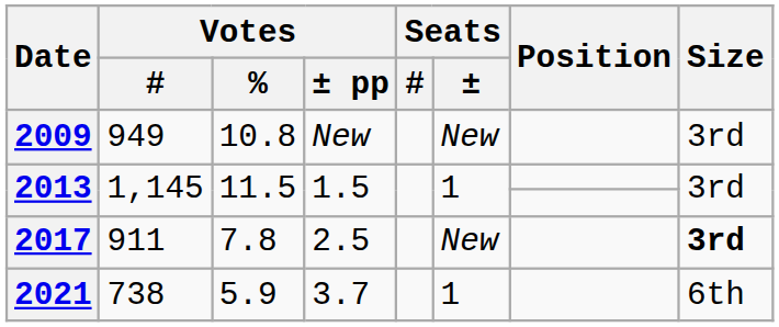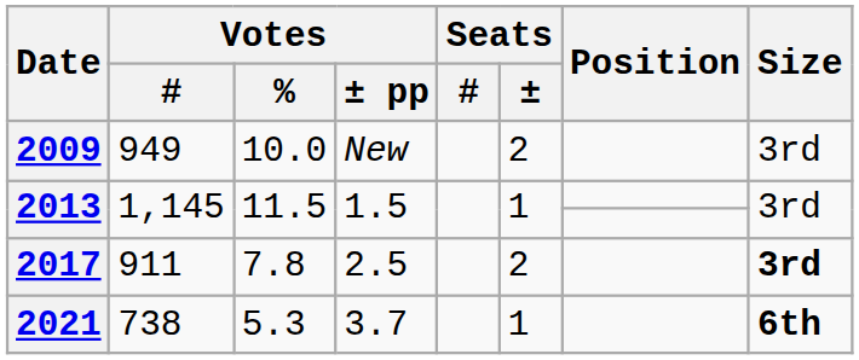 <table class=wikitable style="float:left; margin:0 15px;">
 <tr>
 <th rowspan="2">Date</th>
 <th colspan="3">Votes</th>
 <th colspan="2">Seats</th>
 <th rowspan="2">Position</th>
 <th rowspan="2">Size</th>
 </tr>
 <tr>
 <th>#</th>
 <th>%</th>
 <th>± pp</th>
 <th>#</th>
 <th>±</th>
 </tr>
 <tr>
 <th><a href='#'>2009</a></th>
 <td>949</td>
-<td>10.8</td>
+<td>10.0</td>
 <td><em>New</em></td>
 <td></td>
-<td><em>New</em></td>
+<td> 2</td>
 <td></td>
 <td>3rd</td>
 </tr>
 <tr>
 <th rowspan="2"><a href='#'>2013</a></th>
 <td rowspan="2">1,145</td>
 <td rowspan="2">11.5</td>
 <td rowspan="2"> 1.5</td>
 <td rowspan="2"></td>
 <td rowspan="2"> 1</td>
 <td></td>
 <td rowspan="2"> 3rd</td>
 </tr>
 <tr>
 <td></td>
 </tr>
 <tr>
 <th><a href='#'>2017</a></th>
 <td>911</td>
 <td>7.8</td>
 <td> 2.5</td>
 <td></td>
-<td><em>New</em></td>
+<td> 2</td>
 <td></td>
 <td><strong> 3rd</strong></td>
 </tr>
 <tr>
 <th><a href='#'>2021</a></th>
 <td>738</td>
-<td>5.9</td>
+<td>5.3</td>
 <td> 3.7</td>
 <td></td>
 <td> 1</td>
 <td></td>
-<td> 6th</td>
+<td><strong> 6th</strong></td>
 </tr>
 </table>
